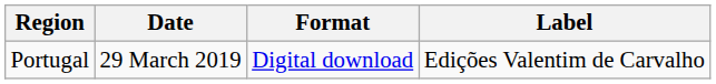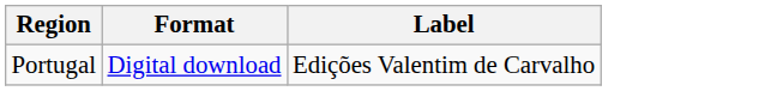 <table class="wikitable">
 <tr>
 <th>Region</th>
-<th>Date</th>
 <th>Format</th>
 <th>Label</th>
 </tr>
 <tr>
 <td>Portugal</td>
-<td>29 March 2019</td>
 <td><a href='#'>Digital download</a></td>
 <td>Edições Valentim de Carvalho</td>
 </tr>
 </table>
